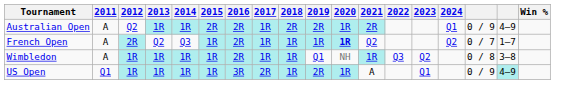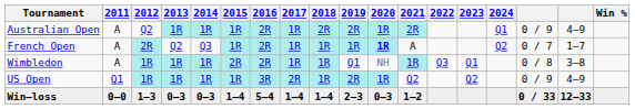 <table class="wikitable nowrap" style="text-align:center">
 <tr>
 <th>Tournament</th>
 <th><a href='#'>2011</a></th>
 <th><a href='#'>2012</a></th>
 <th><a href='#'>2013</a></th>
 <th><a href='#'>2014</a></th>
 <th><a href='#'>2015</a></th>
 <th><a href='#'>2016</a></th>
 <th><a href='#'>2017</a></th>
 <th><a href='#'>2018</a></th>
 <th><a href='#'>2019</a></th>
 <th><a href='#'>2020</a></th>
 <th><a href='#'>2021</a></th>
 <th><a href='#'>2022</a></th>
 <th><a href='#'>2023</a></th>
 <th><a href='#'>2024</a></th>
 <th></th>
 <th></th>
 <th>Win %</th>
 </tr>
 <tr>
 <td style="text-align:left"><a href='#'>Australian Open</a></td>
 <td>A</td>
 <td><a href='#'>Q2</a></td>
 <td style="background:#afeeee"><a href='#'>1R</a></td>
 <td style="background:#afeeee"><a href='#'>1R</a></td>
-<td style="background:#afeeee"><a href='#'>2R</a></td>
+<td style="background:#afeeee"><a href='#'>1R</a></td>
 <td style="background:#afeeee"><a href='#'>2R</a></td>
 <td style="background:#afeeee"><a href='#'>1R</a></td>
 <td style="background:#afeeee"><a href='#'>2R</a></td>
 <td style="background:#afeeee"><a href='#'>2R</a></td>
 <td style="background:#afeeee"><a href='#'>1R</a></td>
 <td style="background:#afeeee"><a href='#'>2R</a></td>
 <td></td>
 <td></td>
 <td><a href='#'>Q1</a></td>
 <td>0 / 9</td>
 <td>4–9</td>
 <td></td>
 </tr>
 <tr>
 <td style="text-align:left"><a href='#'>French Open</a></td>
 <td>A</td>
 <td style="background:#afeeee"><a href='#'>2R</a></td>
 <td><a href='#'>Q2</a></td>
 <td><a href='#'>Q3</a></td>
 <td style="background:#afeeee"><a href='#'>1R</a></td>
 <td style="background:#afeeee"><a href='#'>2R</a></td>
 <td style="background:#afeeee"><a href='#'>1R</a></td>
 <td style="background:#afeeee"><a href='#'>1R</a></td>
 <td style="background:#afeeee"><a href='#'>1R</a></td>
 <td style="background:#afeeee"><strong><a href='#'>1R</a></strong></td>
-<td><a href='#'>Q2</a></td>
+<td>A</td>
 <td></td>
 <td></td>
 <td><a href='#'>Q2</a></td>
 <td>0 / 7</td>
 <td>1–7</td>
 <td></td>
 </tr>
 <tr>
 <td style="text-align:left"><a href='#'>Wimbledon</a></td>
 <td>A</td>
 <td style="background:#afeeee"><a href='#'>1R</a></td>
 <td style="background:#afeeee"><a href='#'>1R</a></td>
 <td style="background:#afeeee"><a href='#'>1R</a></td>
-<td style="background:#afeeee"><a href='#'>1R</a></td>
+<td style="background:#afeeee"><a href='#'>2R</a></td>
 <td style="background:#afeeee"><a href='#'>2R</a></td>
 <td style="background:#afeeee"><a href='#'>1R</a></td>
 <td style="background:#afeeee"><a href='#'>1R</a></td>
 <td><a href='#'>Q1</a></td>
 <td style="color:#767676">NH</td>
 <td style="background:#afeeee"><a href='#'>1R</a></td>
 <td><a href='#'>Q3</a></td>
-<td><a href='#'>Q2</a></td>
+<td><a href='#'>Q1</a></td>
 <td></td>
 <td>0 / 8</td>
 <td>3–8</td>
 <td></td>
 </tr>
 <tr>
 <td style="text-align:left"><a href='#'>US Open</a></td>
 <td><a href='#'>Q1</a></td>
 <td style="background:#afeeee"><a href='#'>1R</a></td>
 <td style="background:#afeeee"><a href='#'>1R</a></td>
 <td style="background:#afeeee"><a href='#'>1R</a></td>
 <td style="background:#afeeee"><a href='#'>1R</a></td>
 <td style="background:#afeeee"><a href='#'>3R</a></td>
 <td style="background:#afeeee"><a href='#'>2R</a></td>
 <td style="background:#afeeee"><a href='#'>1R</a></td>
 <td style="background:#afeeee"><a href='#'>2R</a></td>
 <td style="background:#afeeee"><a href='#'>1R</a></td>
-<td>A</td>
+<td><a href='#'>Q2</a></td>
 <td></td>
-<td><a href='#'>Q1</a></td>
+<td><a href='#'>Q2</a></td>
 <td></td>
 <td>0 / 9</td>
-<td style="background: paleturquoise;">4–9</td>
+<td>4–9</td>
+<td></td>
+</tr>
+<tr style="font-weight:bold; background:#efefef">
+<td style="text-align:left">Win–loss</td>
+<td>0–0</td>
+<td>1–3</td>
+<td>0–3</td>
+<td>0–3</td>
+<td>1–4</td>
+<td>5–4</td>
+<td>1–4</td>
+<td>1–4</td>
+<td>2–3</td>
+<td>0–3</td>
+<td>1–2</td>
+<td></td>
+<td></td>
+<td></td>
+<td>0 / 33</td>
+<td>12–33</td>
 <td></td>
 </tr>
 </table>
